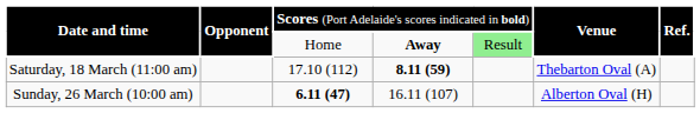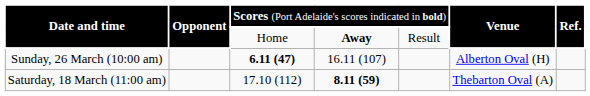 <table class="wikitable" style="font-size:90%; text-align:center;">
 <tr>
 <td style="background:black; color:white; border: solid #FFFFFF 2px" rowspan=2><strong>Date and time</strong></td>
 <td style="background:black; color:white; border: solid #FFFFFF 2px" rowspan=2><strong>Opponent</strong></td>
 <td style="background:black; color:white; border: solid #FFFFFF 2px" colspan=3><strong>Scores</strong> <small>(Port Adelaide's scores indicated in <strong>bold</strong>)</small></td>
 <td style="background:black; color:white; border: solid #FFFFFF 2px" rowspan=2><strong>Venue</strong></td>
 <td style="background:black; color:white; border: solid #FFFFFF 2px" rowspan=2><strong>Ref.</strong></td>
 </tr>
 <tr>
 <td>Home</td>
 <td><strong>Away</strong></td>
-<td style="background: lightgreen;">Result</td>
+<td>Result</td>
+</tr>
+<tr>
+<td>Sunday, 26 March (10:00 am)</td>
+<td></td>
+<td><strong>6.11 (47)</strong></td>
+<td>16.11 (107)</td>
+<td></td>
+<td><a href='#'>Alberton Oval</a> (H)</td>
+<td></td>
 </tr>
 <tr>
 <td>Saturday, 18 March (11:00 am)</td>
 <td></td>
 <td>17.10 (112)</td>
 <td><strong>8.11 (59)</strong></td>
 <td></td>
 <td><a href='#'>Thebarton Oval</a> (A)</td>
 <td></td>
 </tr>
-<tr>
-<td>Sunday, 26 March (10:00 am)</td>
-<td></td>
-<td><strong>6.11 (47)</strong></td>
-<td>16.11 (107)</td>
-<td></td>
-<td><a href='#'>Alberton Oval</a> (H)</td>
-<td></td>
-</tr>
 </table>
